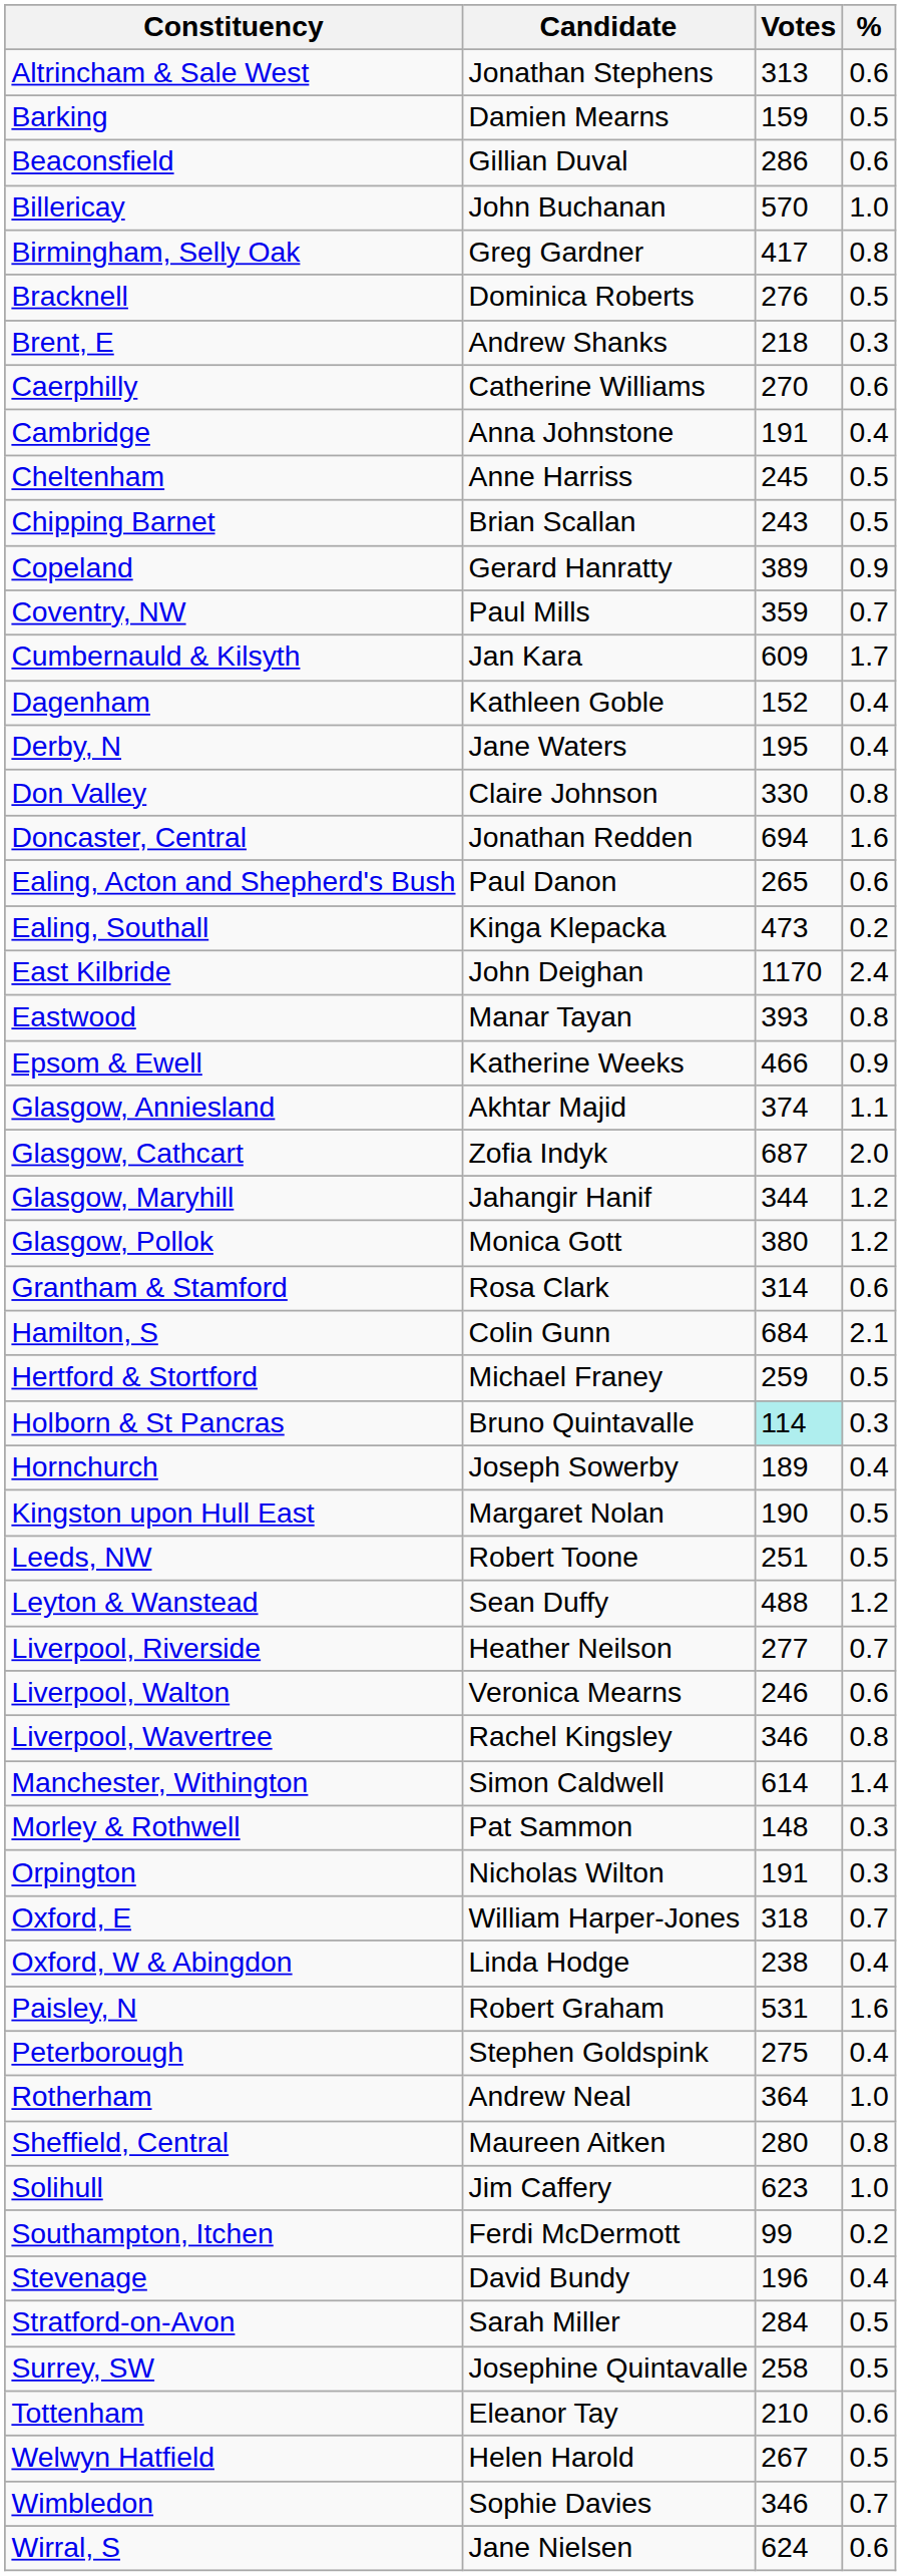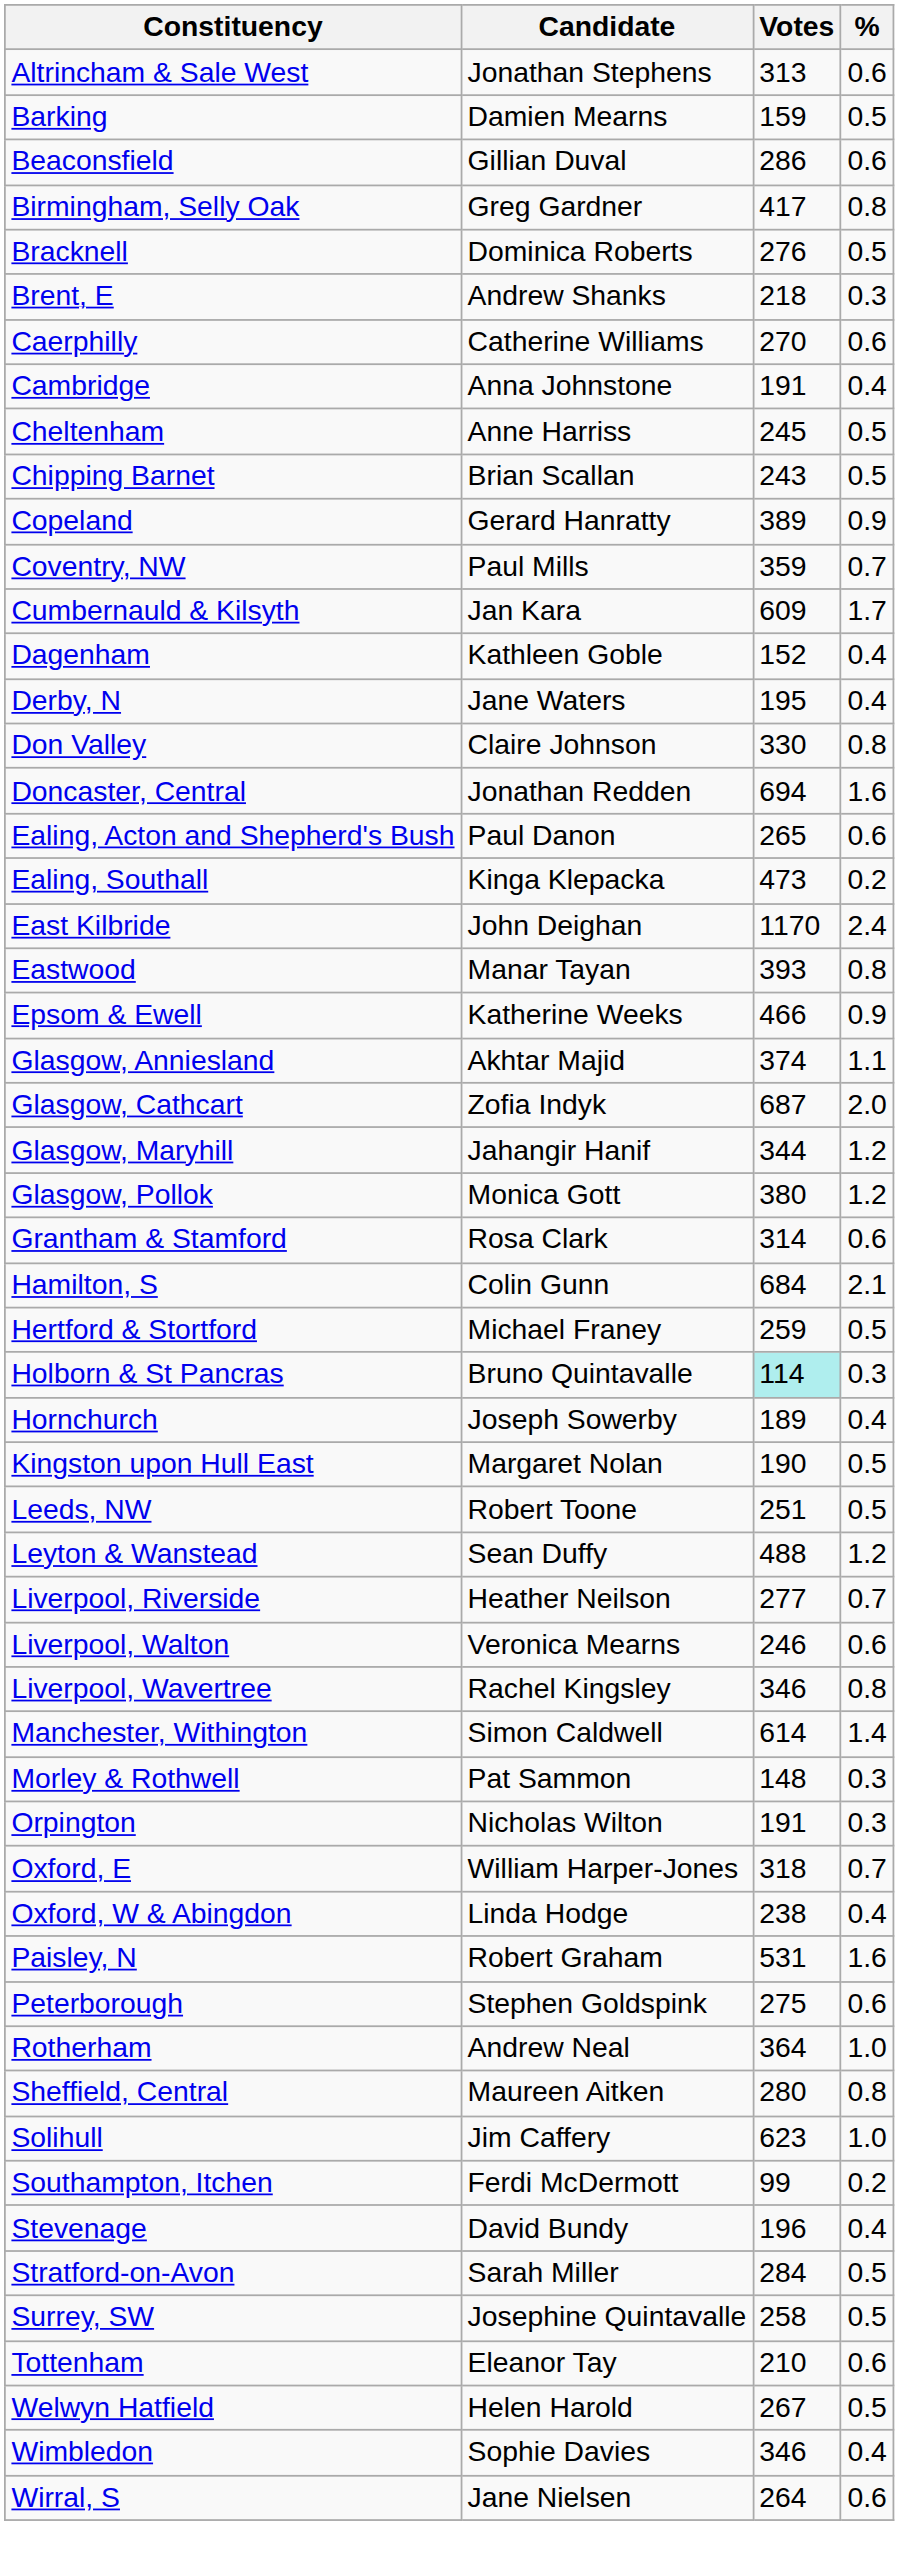 <table class="wikitable">
 <tr>
 <th>Constituency</th>
 <th>Candidate</th>
 <th>Votes</th>
 <th>%</th>
 </tr>
 <tr>
 <td><a href='#'>Altrincham & Sale West</a></td>
 <td>Jonathan Stephens</td>
 <td>313</td>
 <td>0.6</td>
 </tr>
 <tr>
 <td><a href='#'>Barking</a></td>
 <td>Damien Mearns</td>
 <td>159</td>
 <td>0.5</td>
 </tr>
 <tr>
 <td><a href='#'>Beaconsfield</a></td>
 <td>Gillian Duval</td>
 <td>286</td>
 <td>0.6</td>
-</tr>
-<tr>
-<td><a href='#'>Billericay</a></td>
-<td>John Buchanan</td>
-<td>570</td>
-<td>1.0</td>
 </tr>
 <tr>
 <td><a href='#'>Birmingham, Selly Oak</a></td>
 <td>Greg Gardner</td>
 <td>417</td>
 <td>0.8</td>
 </tr>
 <tr>
 <td><a href='#'>Bracknell</a></td>
 <td>Dominica Roberts</td>
 <td>276</td>
 <td>0.5</td>
 </tr>
 <tr>
 <td><a href='#'>Brent, E</a></td>
 <td>Andrew Shanks</td>
 <td>218</td>
 <td>0.3</td>
 </tr>
 <tr>
 <td><a href='#'>Caerphilly</a></td>
 <td>Catherine Williams</td>
 <td>270</td>
 <td>0.6</td>
 </tr>
 <tr>
 <td><a href='#'>Cambridge</a></td>
 <td>Anna Johnstone</td>
 <td>191</td>
 <td>0.4</td>
 </tr>
 <tr>
 <td><a href='#'>Cheltenham</a></td>
 <td>Anne Harriss</td>
 <td>245</td>
 <td>0.5</td>
 </tr>
 <tr>
 <td><a href='#'>Chipping Barnet</a></td>
 <td>Brian Scallan</td>
 <td>243</td>
 <td>0.5</td>
 </tr>
 <tr>
 <td><a href='#'>Copeland</a></td>
 <td>Gerard Hanratty</td>
 <td>389</td>
 <td>0.9</td>
 </tr>
 <tr>
 <td><a href='#'>Coventry, NW</a></td>
 <td>Paul Mills</td>
 <td>359</td>
 <td>0.7</td>
 </tr>
 <tr>
 <td><a href='#'>Cumbernauld & Kilsyth</a></td>
 <td>Jan Kara</td>
 <td>609</td>
 <td>1.7</td>
 </tr>
 <tr>
 <td><a href='#'>Dagenham</a></td>
 <td>Kathleen Goble</td>
 <td>152</td>
 <td>0.4</td>
 </tr>
 <tr>
 <td><a href='#'>Derby, N</a></td>
 <td>Jane Waters</td>
 <td>195</td>
 <td>0.4</td>
 </tr>
 <tr>
 <td><a href='#'>Don Valley</a></td>
 <td>Claire Johnson</td>
 <td>330</td>
 <td>0.8</td>
 </tr>
 <tr>
 <td><a href='#'>Doncaster, Central</a></td>
 <td>Jonathan Redden</td>
 <td>694</td>
 <td>1.6</td>
 </tr>
 <tr>
 <td><a href='#'>Ealing, Acton and Shepherd's Bush</a></td>
 <td>Paul Danon</td>
 <td>265</td>
 <td>0.6</td>
 </tr>
 <tr>
 <td><a href='#'>Ealing, Southall</a></td>
 <td>Kinga Klepacka</td>
 <td>473</td>
 <td>0.2</td>
 </tr>
 <tr>
 <td><a href='#'>East Kilbride</a></td>
 <td>John Deighan</td>
 <td>1170</td>
 <td>2.4</td>
 </tr>
 <tr>
 <td><a href='#'>Eastwood</a></td>
 <td>Manar Tayan</td>
 <td>393</td>
 <td>0.8</td>
 </tr>
 <tr>
 <td><a href='#'>Epsom & Ewell</a></td>
 <td>Katherine Weeks</td>
 <td>466</td>
 <td>0.9</td>
 </tr>
 <tr>
 <td><a href='#'>Glasgow, Anniesland</a></td>
 <td>Akhtar Majid</td>
 <td>374</td>
 <td>1.1</td>
 </tr>
 <tr>
 <td><a href='#'>Glasgow, Cathcart</a></td>
 <td>Zofia Indyk</td>
 <td>687</td>
 <td>2.0</td>
 </tr>
 <tr>
 <td><a href='#'>Glasgow, Maryhill</a></td>
 <td>Jahangir Hanif</td>
 <td>344</td>
 <td>1.2</td>
 </tr>
 <tr>
 <td><a href='#'>Glasgow, Pollok</a></td>
 <td>Monica Gott</td>
 <td>380</td>
 <td>1.2</td>
 </tr>
 <tr>
 <td><a href='#'>Grantham & Stamford</a></td>
 <td>Rosa Clark</td>
 <td>314</td>
 <td>0.6</td>
 </tr>
 <tr>
 <td><a href='#'>Hamilton, S</a></td>
 <td>Colin Gunn</td>
 <td>684</td>
 <td>2.1</td>
 </tr>
 <tr>
 <td><a href='#'>Hertford & Stortford</a></td>
 <td>Michael Franey</td>
 <td>259</td>
 <td>0.5</td>
 </tr>
 <tr>
 <td><a href='#'>Holborn & St Pancras</a></td>
 <td>Bruno Quintavalle</td>
 <td style="background: paleturquoise;">114</td>
 <td>0.3</td>
 </tr>
 <tr>
 <td><a href='#'>Hornchurch</a></td>
 <td>Joseph Sowerby</td>
 <td>189</td>
 <td>0.4</td>
 </tr>
 <tr>
 <td><a href='#'>Kingston upon Hull East</a></td>
 <td>Margaret Nolan</td>
 <td>190</td>
 <td>0.5</td>
 </tr>
 <tr>
 <td><a href='#'>Leeds, NW</a></td>
 <td>Robert Toone</td>
 <td>251</td>
 <td>0.5</td>
 </tr>
 <tr>
 <td><a href='#'>Leyton & Wanstead</a></td>
 <td>Sean Duffy</td>
 <td>488</td>
 <td>1.2</td>
 </tr>
 <tr>
 <td><a href='#'>Liverpool, Riverside</a></td>
 <td>Heather Neilson</td>
 <td>277</td>
 <td>0.7</td>
 </tr>
 <tr>
 <td><a href='#'>Liverpool, Walton</a></td>
 <td>Veronica Mearns</td>
 <td>246</td>
 <td>0.6</td>
 </tr>
 <tr>
 <td><a href='#'>Liverpool, Wavertree</a></td>
 <td>Rachel Kingsley</td>
 <td>346</td>
 <td>0.8</td>
 </tr>
 <tr>
 <td><a href='#'>Manchester, Withington</a></td>
 <td>Simon Caldwell</td>
 <td>614</td>
 <td>1.4</td>
 </tr>
 <tr>
 <td><a href='#'>Morley & Rothwell</a></td>
 <td>Pat Sammon</td>
 <td>148</td>
 <td>0.3</td>
 </tr>
 <tr>
 <td><a href='#'>Orpington</a></td>
 <td>Nicholas Wilton</td>
 <td>191</td>
 <td>0.3</td>
 </tr>
 <tr>
 <td><a href='#'>Oxford, E</a></td>
 <td>William Harper-Jones</td>
 <td>318</td>
 <td>0.7</td>
 </tr>
 <tr>
 <td><a href='#'>Oxford, W & Abingdon</a></td>
 <td>Linda Hodge</td>
 <td>238</td>
 <td>0.4</td>
 </tr>
 <tr>
 <td><a href='#'>Paisley, N</a></td>
 <td>Robert Graham</td>
 <td>531</td>
 <td>1.6</td>
 </tr>
 <tr>
 <td><a href='#'>Peterborough</a></td>
 <td>Stephen Goldspink</td>
 <td>275</td>
-<td>0.4</td>
+<td>0.6</td>
 </tr>
 <tr>
 <td><a href='#'>Rotherham</a></td>
 <td>Andrew Neal</td>
 <td>364</td>
 <td>1.0</td>
 </tr>
 <tr>
 <td><a href='#'>Sheffield, Central</a></td>
 <td>Maureen Aitken</td>
 <td>280</td>
 <td>0.8</td>
 </tr>
 <tr>
 <td><a href='#'>Solihull</a></td>
 <td>Jim Caffery</td>
 <td>623</td>
 <td>1.0</td>
 </tr>
 <tr>
 <td><a href='#'>Southampton, Itchen</a></td>
 <td>Ferdi McDermott</td>
 <td>99</td>
 <td>0.2</td>
 </tr>
 <tr>
 <td><a href='#'>Stevenage</a></td>
 <td>David Bundy</td>
 <td>196</td>
 <td>0.4</td>
 </tr>
 <tr>
 <td><a href='#'>Stratford-on-Avon</a></td>
 <td>Sarah Miller</td>
 <td>284</td>
 <td>0.5</td>
 </tr>
 <tr>
 <td><a href='#'>Surrey, SW</a></td>
 <td>Josephine Quintavalle</td>
 <td>258</td>
 <td>0.5</td>
 </tr>
 <tr>
 <td><a href='#'>Tottenham</a></td>
 <td>Eleanor Tay</td>
 <td>210</td>
 <td>0.6</td>
 </tr>
 <tr>
 <td><a href='#'>Welwyn Hatfield</a></td>
 <td>Helen Harold</td>
 <td>267</td>
 <td>0.5</td>
 </tr>
 <tr>
 <td><a href='#'>Wimbledon</a></td>
 <td>Sophie Davies</td>
 <td>346</td>
-<td>0.7</td>
+<td>0.4</td>
 </tr>
 <tr>
 <td><a href='#'>Wirral, S</a></td>
 <td>Jane Nielsen</td>
-<td>624</td>
+<td>264</td>
 <td>0.6</td>
 </tr>
 </table>
